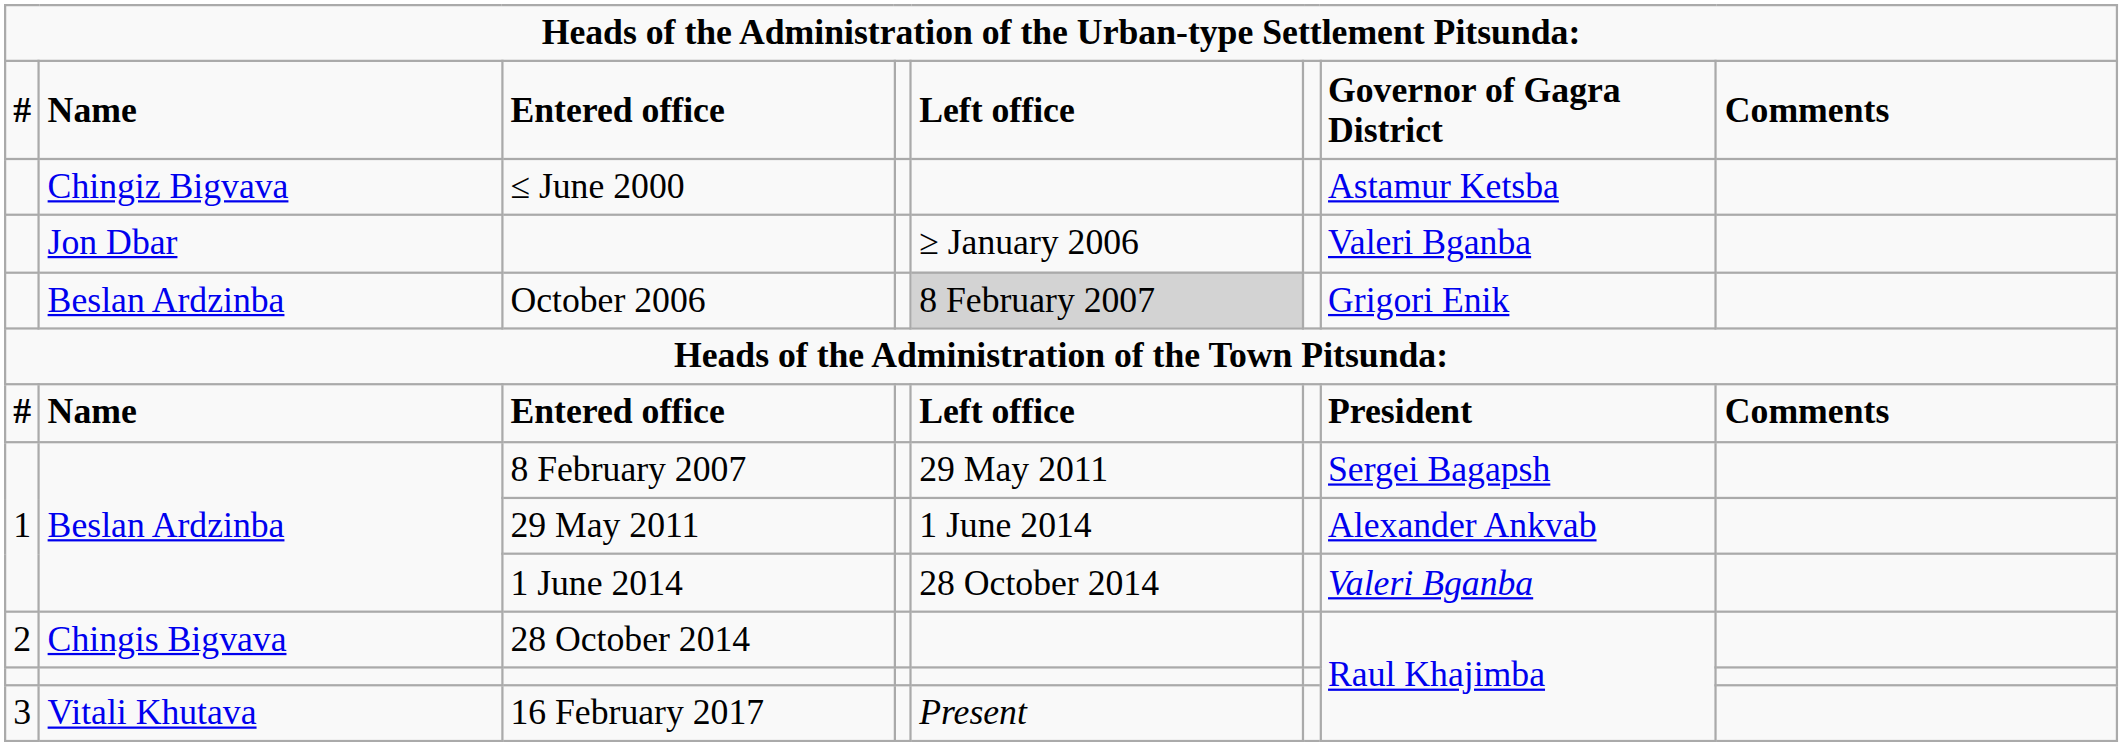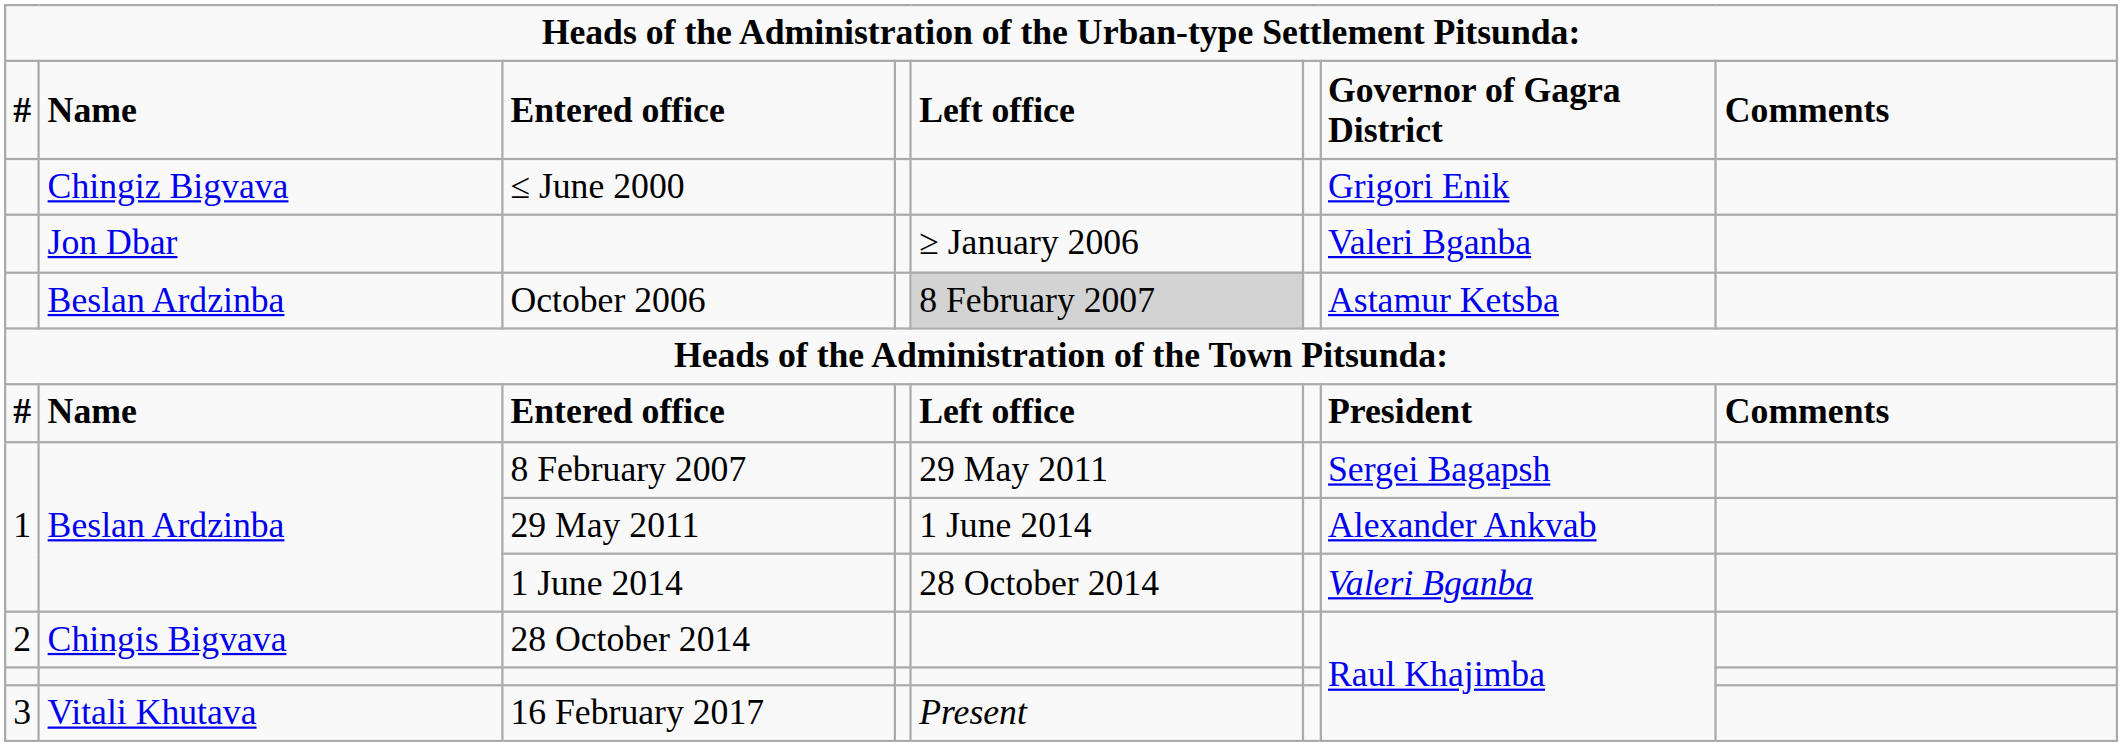 <table class="wikitable" style="width:75%;">
 <tr>
 <td colspan=8 align=center><strong>Heads of the Administration of the Urban-type Settlement Pitsunda:</strong></td>
 </tr>
 <tr style="font-weight:bold; text-align:left;">
 <td>#</td>
 <td width=240>Name</td>
 <td width=200>Entered office</td>
 <td></td>
 <td width=200>Left office</td>
 <td></td>
 <td width=200>Governor of Gagra District</td>
 <td width=200>Comments</td>
 </tr>
 <tr>
 <td></td>
 <td><a href='#'>Chingiz Bigvava</a></td>
 <td>≤ June 2000</td>
 <td></td>
 <td></td>
 <td></td>
-<td><a href='#'>Astamur Ketsba</a></td>
+<td><a href='#'>Grigori Enik</a></td>
 <td></td>
 </tr>
 <tr>
 <td></td>
 <td><a href='#'>Jon Dbar</a></td>
 <td></td>
 <td></td>
 <td>≥ January 2006</td>
 <td></td>
 <td rowspan=1><a href='#'>Valeri Bganba</a></td>
 <td></td>
 </tr>
 <tr>
 <td></td>
 <td><a href='#'>Beslan Ardzinba</a></td>
 <td>October 2006</td>
 <td></td>
 <td style="background: lightgrey;">8 February 2007</td>
 <td></td>
-<td><a href='#'>Grigori Enik</a></td>
+<td><a href='#'>Astamur Ketsba</a></td>
 <td></td>
 </tr>
 <tr>
 <td colspan=8 align=center><strong>Heads of the Administration of the Town Pitsunda:</strong></td>
 </tr>
 <tr style="font-weight:bold; text-align:left;">
 <td>#</td>
 <td width=240>Name</td>
 <td width=200>Entered office</td>
 <td></td>
 <td width=200>Left office</td>
 <td></td>
 <td width=200>President</td>
 <td width=200>Comments</td>
 </tr>
 <tr>
 <td rowspan=3>1</td>
 <td rowspan=3><a href='#'>Beslan Ardzinba</a></td>
 <td>8 February 2007</td>
 <td></td>
 <td>29 May 2011</td>
 <td></td>
 <td><a href='#'>Sergei Bagapsh</a></td>
 <td></td>
 </tr>
 <tr>
 <td>29 May 2011</td>
 <td></td>
 <td>1 June 2014</td>
 <td></td>
 <td><a href='#'>Alexander Ankvab</a></td>
 <td></td>
 </tr>
 <tr>
 <td>1 June 2014</td>
 <td></td>
 <td>28 October 2014</td>
 <td></td>
 <td><em><a href='#'>Valeri Bganba</a></em></td>
 <td></td>
 </tr>
 <tr>
 <td>2</td>
 <td><a href='#'>Chingis Bigvava</a></td>
 <td>28 October 2014</td>
 <td></td>
 <td></td>
 <td></td>
 <td rowspan=3><a href='#'>Raul Khajimba</a></td>
 <td></td>
 </tr>
 <tr>
 <td></td>
 <td><em></em></td>
 <td></td>
 <td></td>
 <td></td>
 <td></td>
 <td></td>
 </tr>
 <tr>
 <td>3</td>
 <td><a href='#'>Vitali Khutava</a></td>
 <td>16 February 2017</td>
 <td></td>
 <td><em>Present</em></td>
 <td></td>
 <td></td>
 </tr>
 </table>
